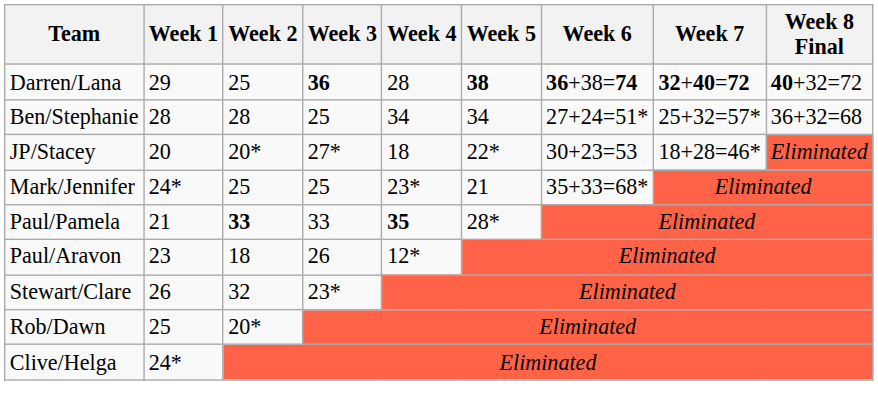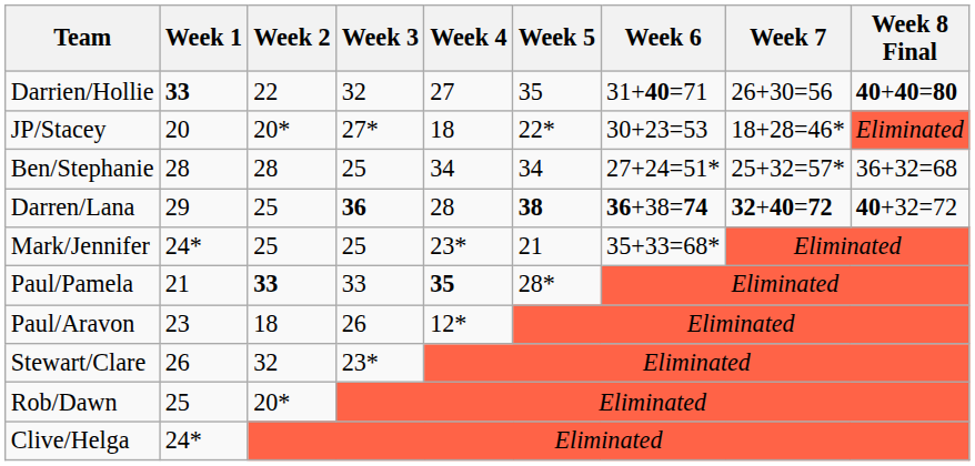 <table class="wikitable">
 <tr>
 <th>Team</th>
 <th>Week 1</th>
 <th>Week 2</th>
 <th>Week 3</th>
 <th>Week 4</th>
 <th>Week 5</th>
 <th>Week 6</th>
 <th>Week 7</th>
 <th>Week 8<br>Final</th>
 </tr>
 <tr>
-<td>Darren/Lana</td>
-<td>29</td>
-<td>25</td>
-<td><strong>36</strong></td>
-<td>28</td>
-<td><strong>38</strong></td>
-<td><strong>36</strong>+38=<strong>74</strong></td>
-<td><strong>32</strong>+<strong>40</strong>=<strong>72</strong></td>
-<td><strong>40</strong>+<span>32</span>=72</td>
+<td>Darrien/Hollie</td>
+<td><strong>33</strong></td>
+<td>22</td>
+<td>32</td>
+<td>27</td>
+<td>35</td>
+<td>31+<strong>40</strong>=71</td>
+<td>26+30=56</td>
+<td><strong>40</strong>+<strong>40</strong>=<strong>80</strong></td>
+</tr>
+<tr>
+<td>JP/Stacey</td>
+<td><span>20</span></td>
+<td>20*</td>
+<td>27*</td>
+<td>18</td>
+<td>22*</td>
+<td>30+<span>23</span>=53</td>
+<td><span>18</span>+<span>28</span>=<span>46</span>*</td>
+<td style="background:tomato;" align="center" colspan="1"><em>Eliminated</em></td>
 </tr>
 <tr>
 <td>Ben/Stephanie</td>
 <td>28</td>
 <td>28</td>
 <td>25</td>
 <td>34</td>
 <td>34</td>
 <td><span>27</span>+24=<span>51</span>*</td>
 <td>25+32=57*</td>
 <td><span>36</span>+<span>32</span>=<span>68</span></td>
 </tr>
 <tr>
-<td>JP/Stacey</td>
-<td><span>20</span></td>
-<td>20*</td>
-<td>27*</td>
-<td>18</td>
-<td>22*</td>
-<td>30+<span>23</span>=53</td>
-<td><span>18</span>+<span>28</span>=<span>46</span>*</td>
-<td style="background:tomato;" align="center" colspan="1"><em>Eliminated</em></td>
+<td>Darren/Lana</td>
+<td>29</td>
+<td>25</td>
+<td><strong>36</strong></td>
+<td>28</td>
+<td><strong>38</strong></td>
+<td><strong>36</strong>+38=<strong>74</strong></td>
+<td><strong>32</strong>+<strong>40</strong>=<strong>72</strong></td>
+<td><strong>40</strong>+<span>32</span>=72</td>
 </tr>
 <tr>
 <td>Mark/Jennifer</td>
 <td>24*</td>
 <td>25</td>
 <td>25</td>
 <td>23*</td>
 <td><span>21</span></td>
 <td>35+33=68*</td>
 <td style="background:tomato;" align="center" colspan="2"><em>Eliminated</em></td>
 </tr>
 <tr>
 <td>Paul/Pamela</td>
 <td>21</td>
 <td><strong>33</strong></td>
 <td>33</td>
 <td><strong>35</strong></td>
 <td>28*</td>
 <td style="background:tomato;" align="center" colspan="3"><em>Eliminated</em></td>
 </tr>
 <tr>
 <td>Paul/Aravon</td>
 <td>23</td>
 <td><span>18</span></td>
 <td>26</td>
 <td><span>12</span>*</td>
 <td style="background:tomato;" align="center" colspan="4"><em>Eliminated</em></td>
 </tr>
 <tr>
 <td>Stewart/Clare</td>
 <td>26</td>
 <td>32</td>
 <td><span>23</span>*</td>
 <td style="background:tomato;" align="center" colspan="5"><em>Eliminated</em></td>
 </tr>
 <tr>
 <td>Rob/Dawn</td>
 <td>25</td>
 <td>20*</td>
 <td style="background:tomato;" align="center" colspan="6"><em>Eliminated</em></td>
 </tr>
 <tr>
 <td>Clive/Helga</td>
 <td>24*</td>
 <td style="background:tomato;" align="center" colspan="7"><em>Eliminated</em></td>
 </tr>
 </table>
